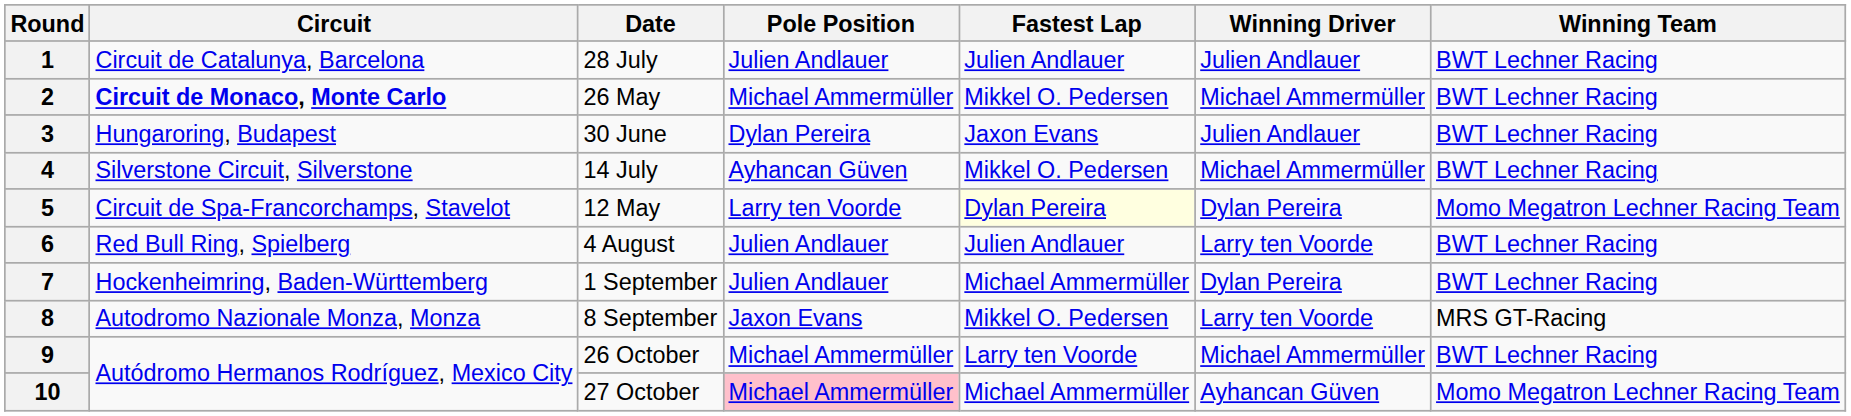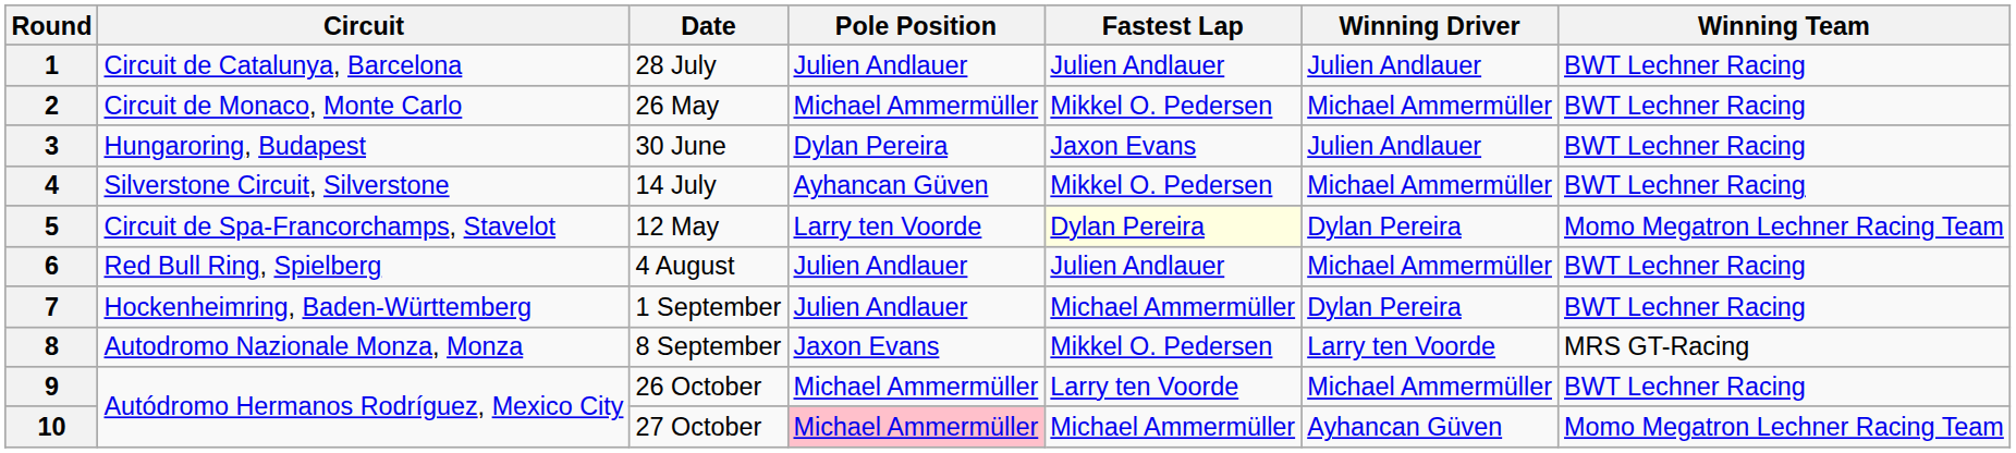 <table class="wikitable" style="font-size: 85%">
 <tr>
 <th>Round</th>
 <th>Circuit</th>
 <th>Date</th>
 <th>Pole Position</th>
 <th>Fastest Lap</th>
 <th>Winning Driver</th>
 <th>Winning Team</th>
 </tr>
 <tr>
 <th>1</th>
 <td> <a href='#'>Circuit de Catalunya</a>, <a href='#'>Barcelona</a></td>
 <td>28 July</td>
 <td> <a href='#'>Julien Andlauer</a></td>
 <td> <a href='#'>Julien Andlauer</a></td>
 <td> <a href='#'>Julien Andlauer</a></td>
 <td> <a href='#'>BWT Lechner Racing</a></td>
 </tr>
 <tr>
 <th>2</th>
-<td><strong> <a href='#'>Circuit de Monaco</a>, <a href='#'>Monte Carlo</a></strong></td>
+<td> <a href='#'>Circuit de Monaco</a>, <a href='#'>Monte Carlo</a></td>
 <td>26 May</td>
 <td> <a href='#'>Michael Ammermüller</a></td>
 <td> <a href='#'>Mikkel O. Pedersen</a></td>
 <td> <a href='#'>Michael Ammermüller</a></td>
 <td> <a href='#'>BWT Lechner Racing</a></td>
 </tr>
 <tr>
 <th>3</th>
 <td> <a href='#'>Hungaroring</a>, <a href='#'>Budapest</a></td>
 <td>30 June</td>
 <td> <a href='#'>Dylan Pereira</a></td>
 <td> <a href='#'>Jaxon Evans</a></td>
 <td> <a href='#'>Julien Andlauer</a></td>
 <td> <a href='#'>BWT Lechner Racing</a></td>
 </tr>
 <tr>
 <th>4</th>
 <td> <a href='#'>Silverstone Circuit</a>, <a href='#'>Silverstone</a></td>
 <td>14 July</td>
 <td> <a href='#'>Ayhancan Güven</a></td>
 <td> <a href='#'>Mikkel O. Pedersen</a></td>
 <td> <a href='#'>Michael Ammermüller</a></td>
 <td> <a href='#'>BWT Lechner Racing</a></td>
 </tr>
 <tr>
 <th>5</th>
 <td> <a href='#'>Circuit de Spa-Francorchamps</a>, <a href='#'>Stavelot</a></td>
 <td>12 May</td>
 <td> <a href='#'>Larry ten Voorde</a></td>
 <td style="background: lightyellow;"> <a href='#'>Dylan Pereira</a></td>
 <td> <a href='#'>Dylan Pereira</a></td>
 <td> <a href='#'>Momo Megatron Lechner Racing Team</a></td>
 </tr>
 <tr>
 <th>6</th>
 <td> <a href='#'>Red Bull Ring</a>, <a href='#'>Spielberg</a></td>
 <td>4 August</td>
 <td> <a href='#'>Julien Andlauer</a></td>
 <td> <a href='#'>Julien Andlauer</a></td>
-<td> <a href='#'>Larry ten Voorde</a></td>
+<td> <a href='#'>Michael Ammermüller</a></td>
 <td> <a href='#'>BWT Lechner Racing</a></td>
 </tr>
 <tr>
 <th>7</th>
 <td> <a href='#'>Hockenheimring</a>, <a href='#'>Baden-Württemberg</a></td>
 <td>1 September</td>
 <td> <a href='#'>Julien Andlauer</a></td>
 <td> <a href='#'>Michael Ammermüller</a></td>
 <td> <a href='#'>Dylan Pereira</a></td>
 <td> <a href='#'>BWT Lechner Racing</a></td>
 </tr>
 <tr>
 <th>8</th>
 <td> <a href='#'>Autodromo Nazionale Monza</a>, <a href='#'>Monza</a></td>
 <td>8 September</td>
 <td> <a href='#'>Jaxon Evans</a></td>
 <td> <a href='#'>Mikkel O. Pedersen</a></td>
 <td> <a href='#'>Larry ten Voorde</a></td>
 <td> MRS GT-Racing</td>
 </tr>
 <tr>
 <th>9</th>
 <td rowspan=2> <a href='#'>Autódromo Hermanos Rodríguez</a>, <a href='#'>Mexico City</a></td>
 <td>26 October</td>
 <td> <a href='#'>Michael Ammermüller</a></td>
 <td> <a href='#'>Larry ten Voorde</a></td>
 <td> <a href='#'>Michael Ammermüller</a></td>
 <td> <a href='#'>BWT Lechner Racing</a></td>
 </tr>
 <tr>
 <th>10</th>
 <td>27 October</td>
 <td style="background: pink;"> <a href='#'>Michael Ammermüller</a></td>
 <td> <a href='#'>Michael Ammermüller</a></td>
 <td> <a href='#'>Ayhancan Güven</a></td>
 <td> <a href='#'>Momo Megatron Lechner Racing Team</a></td>
 </tr>
 </table>
